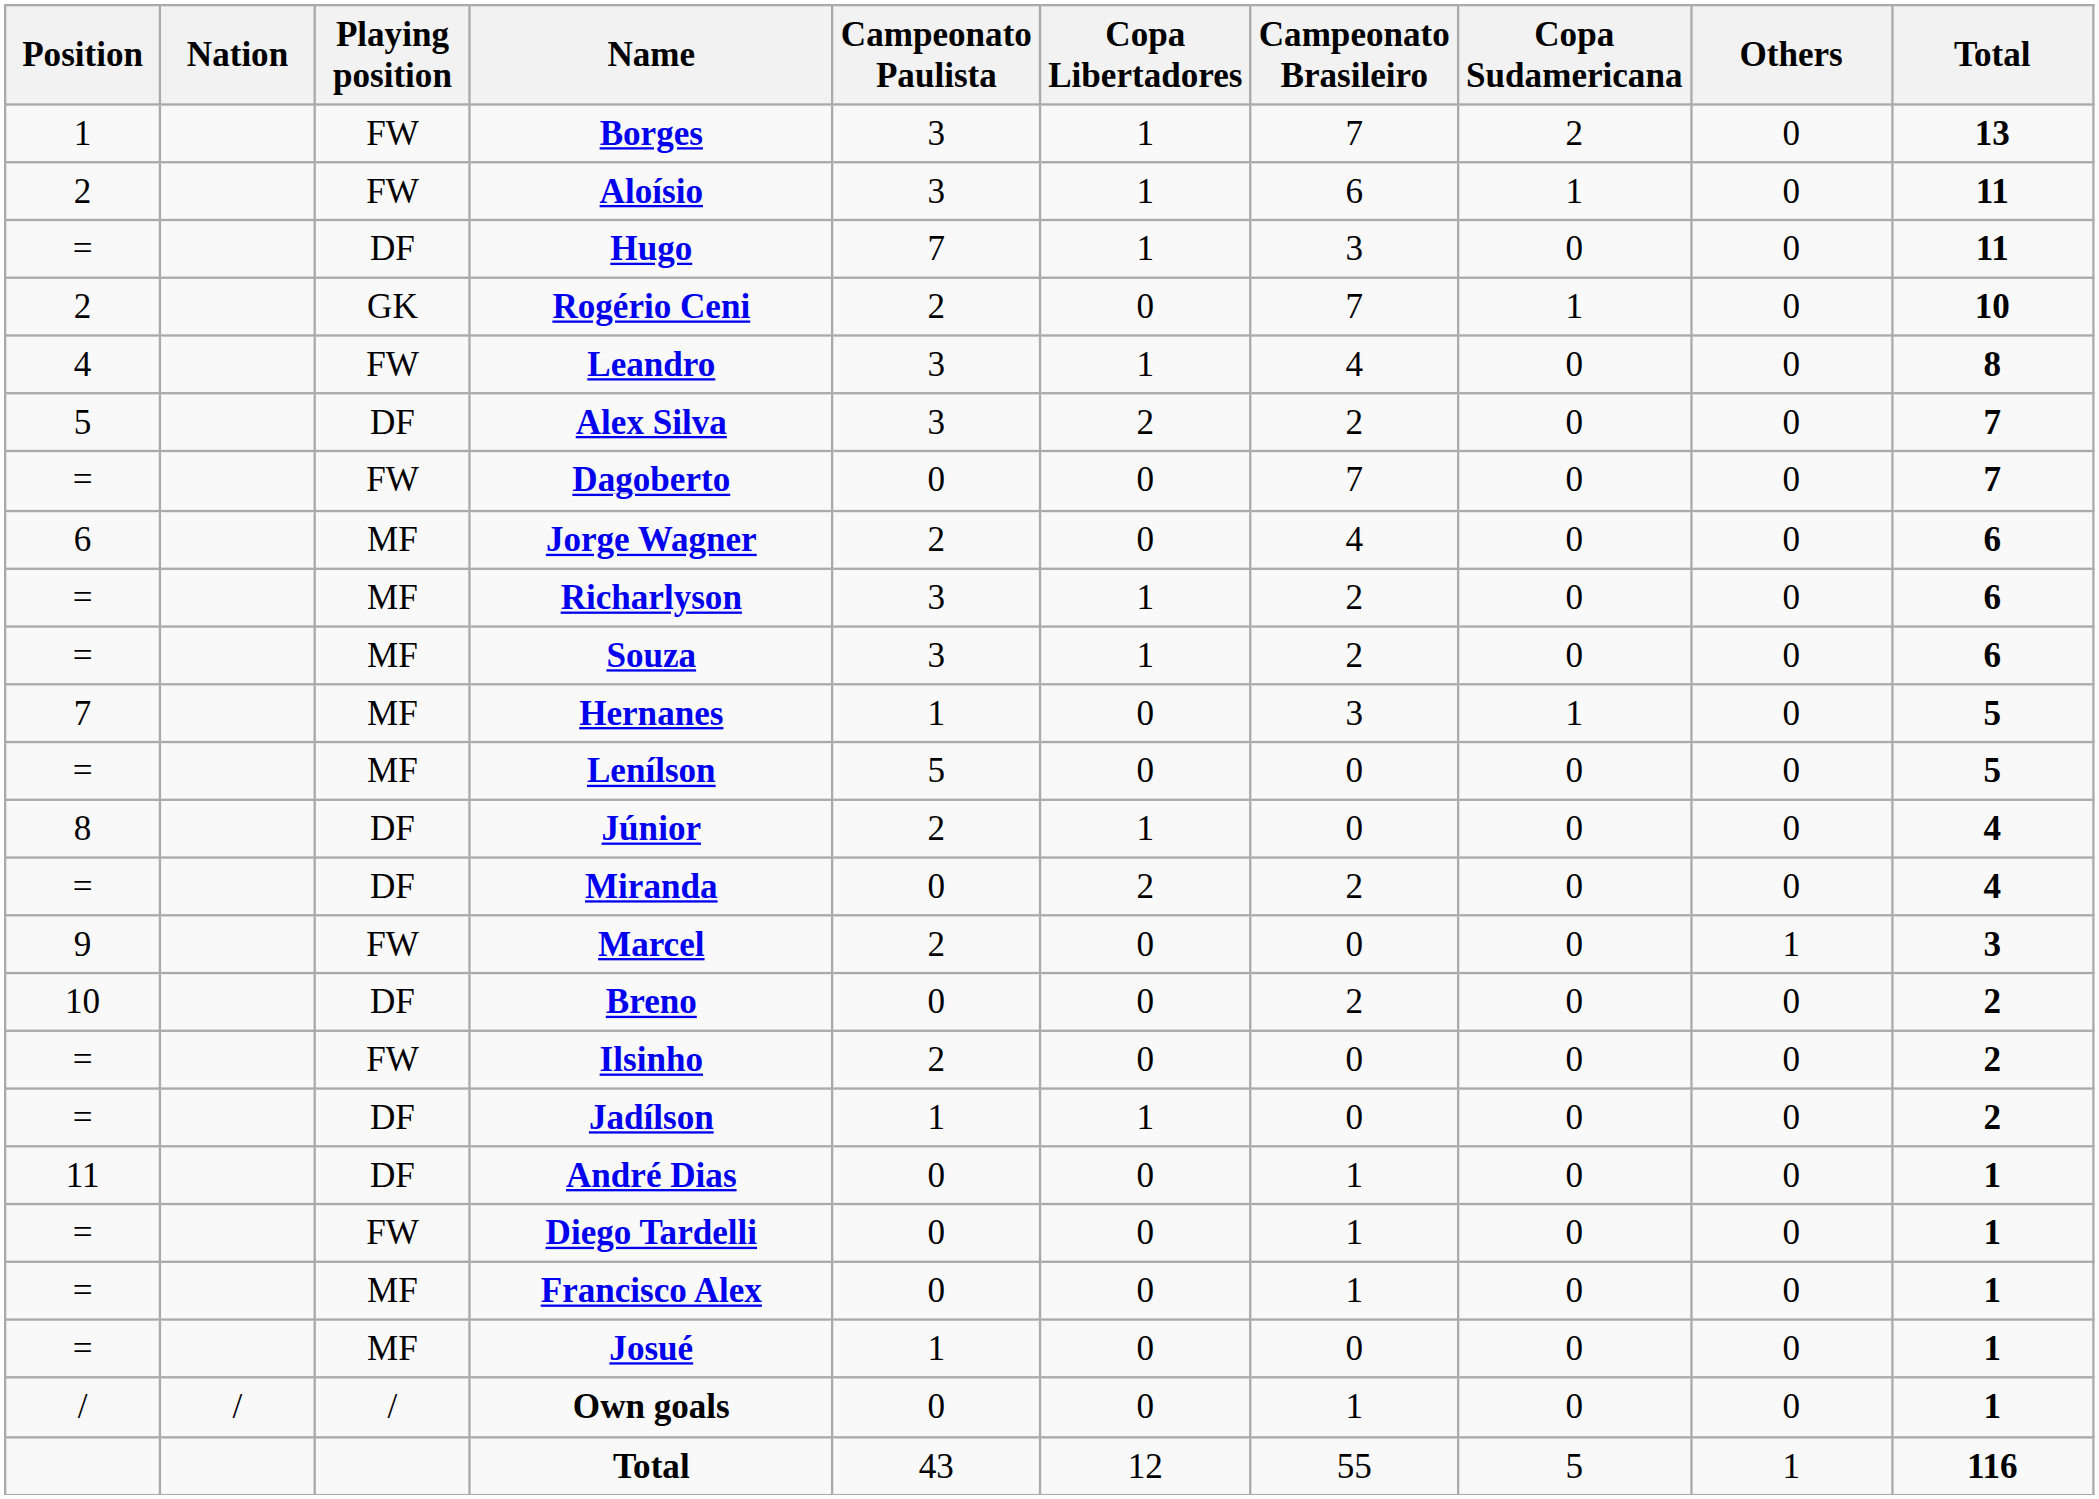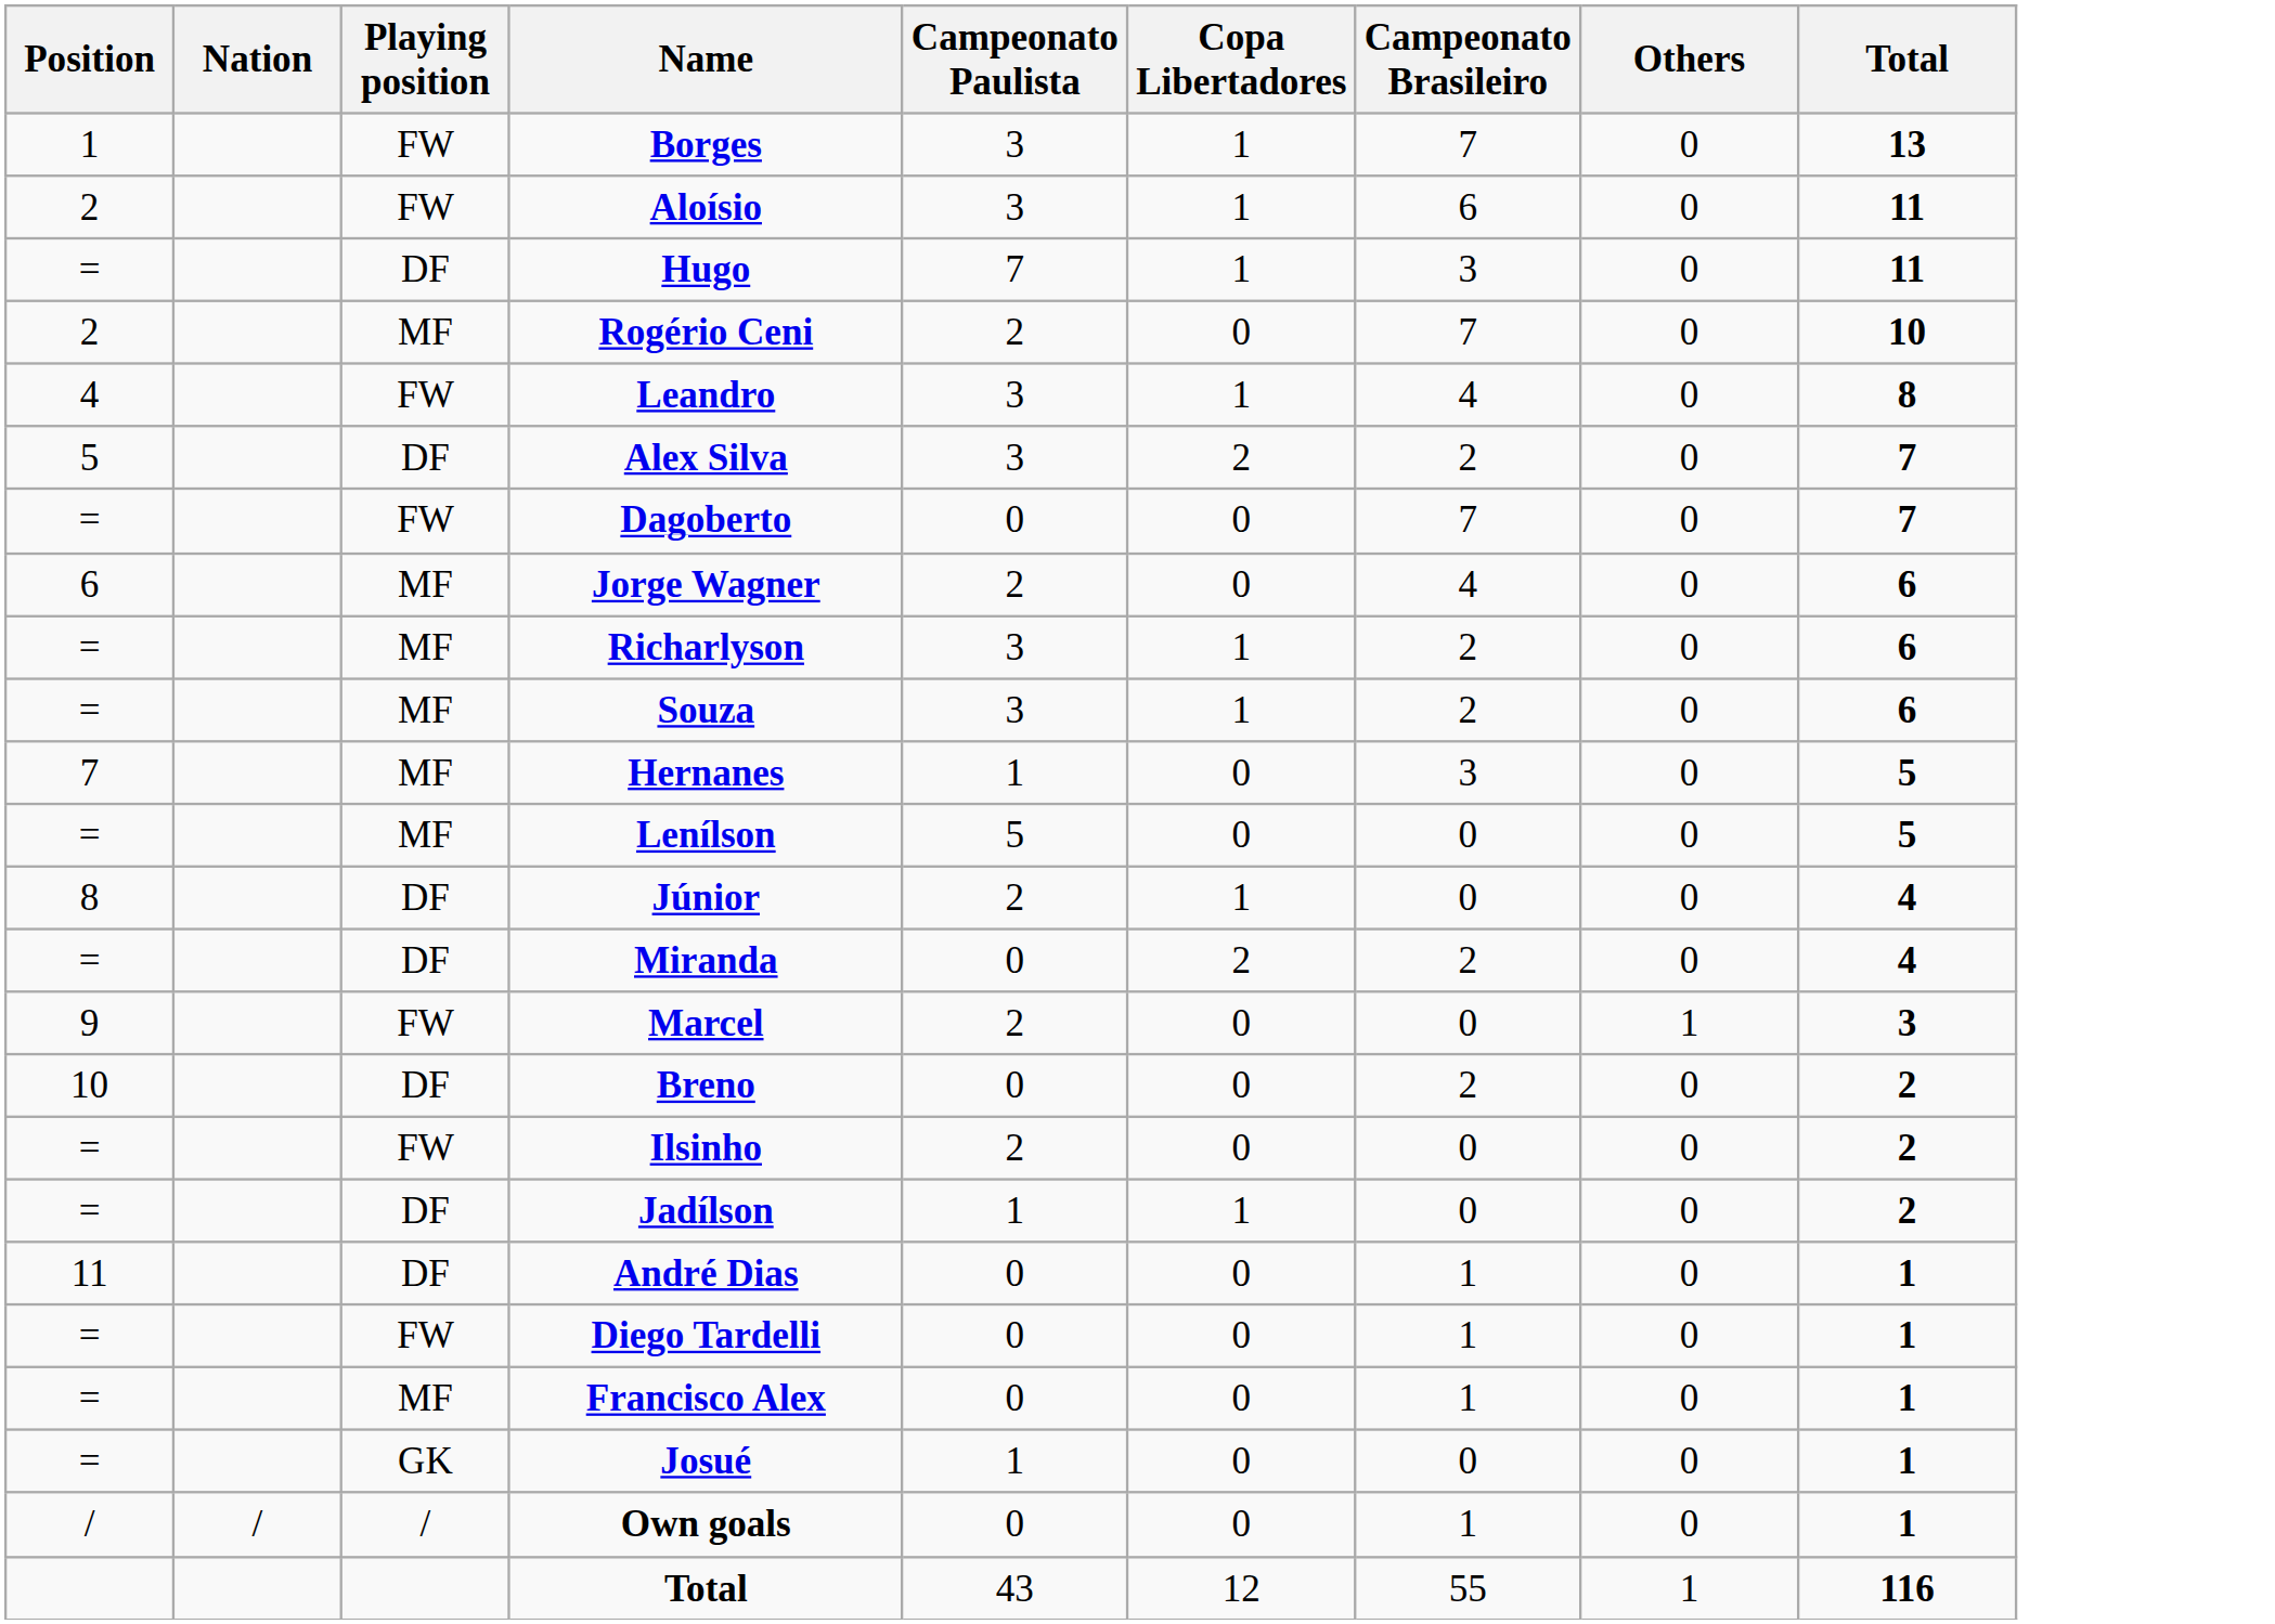 <table class="wikitable" style="font-size: 95%; text-align: center;">
 <tr>
 <th width=60>Position</th>
 <th width=60>Nation</th>
 <th width=60>Playing position</th>
 <th width=150>Name</th>
 <th width=80>Campeonato Paulista</th>
 <th width=80>Copa Libertadores</th>
 <th width=80>Campeonato Brasileiro</th>
-<th width=80>Copa Sudamericana</th>
 <th width=80>Others</th>
 <th width=80>Total</th>
 </tr>
 <tr>
 <td>1</td>
 <td></td>
 <td>FW</td>
 <td><strong><a href='#'>Borges</a></strong></td>
 <td>3</td>
 <td>1</td>
 <td>7</td>
-<td>2</td>
 <td>0</td>
 <td><strong>13</strong></td>
 </tr>
 <tr>
 <td>2</td>
 <td></td>
 <td>FW</td>
 <td><strong><a href='#'>Aloísio</a></strong></td>
 <td>3</td>
 <td>1</td>
 <td>6</td>
-<td>1</td>
 <td>0</td>
 <td><strong>11</strong></td>
 </tr>
 <tr>
 <td>=</td>
 <td></td>
 <td>DF</td>
 <td><strong><a href='#'>Hugo</a></strong></td>
 <td>7</td>
 <td>1</td>
 <td>3</td>
 <td>0</td>
-<td>0</td>
 <td><strong>11</strong></td>
 </tr>
 <tr>
 <td>2</td>
 <td></td>
-<td>GK</td>
+<td>MF</td>
 <td><strong><a href='#'>Rogério Ceni</a></strong></td>
 <td>2</td>
 <td>0</td>
 <td>7</td>
-<td>1</td>
 <td>0</td>
 <td><strong>10</strong></td>
 </tr>
 <tr>
 <td>4</td>
 <td></td>
 <td>FW</td>
 <td><strong><a href='#'>Leandro</a></strong></td>
 <td>3</td>
 <td>1</td>
 <td>4</td>
 <td>0</td>
-<td>0</td>
 <td><strong>8</strong></td>
 </tr>
 <tr>
 <td>5</td>
 <td></td>
 <td>DF</td>
 <td><strong><a href='#'>Alex Silva</a></strong></td>
 <td>3</td>
 <td>2</td>
 <td>2</td>
-<td>0</td>
 <td>0</td>
 <td><strong>7</strong></td>
 </tr>
 <tr>
 <td>=</td>
 <td></td>
 <td>FW</td>
 <td><strong><a href='#'>Dagoberto</a></strong></td>
 <td>0</td>
 <td>0</td>
 <td>7</td>
 <td>0</td>
-<td>0</td>
 <td><strong>7</strong></td>
 </tr>
 <tr>
 <td>6</td>
 <td></td>
 <td>MF</td>
 <td><strong><a href='#'>Jorge Wagner</a></strong></td>
 <td>2</td>
 <td>0</td>
 <td>4</td>
-<td>0</td>
 <td>0</td>
 <td><strong>6</strong></td>
 </tr>
 <tr>
 <td>=</td>
 <td></td>
 <td>MF</td>
 <td><strong><a href='#'>Richarlyson</a></strong></td>
 <td>3</td>
 <td>1</td>
 <td>2</td>
 <td>0</td>
-<td>0</td>
 <td><strong>6</strong></td>
 </tr>
 <tr>
 <td>=</td>
 <td></td>
 <td>MF</td>
 <td><strong><a href='#'>Souza</a></strong></td>
 <td>3</td>
 <td>1</td>
 <td>2</td>
 <td>0</td>
-<td>0</td>
 <td><strong>6</strong></td>
 </tr>
 <tr>
 <td>7</td>
 <td></td>
 <td>MF</td>
 <td><strong><a href='#'>Hernanes</a></strong></td>
 <td>1</td>
 <td>0</td>
 <td>3</td>
-<td>1</td>
 <td>0</td>
 <td><strong>5</strong></td>
 </tr>
 <tr>
 <td>=</td>
 <td></td>
 <td>MF</td>
 <td><strong><a href='#'>Lenílson</a></strong></td>
 <td>5</td>
-<td>0</td>
 <td>0</td>
 <td>0</td>
 <td>0</td>
 <td><strong>5</strong></td>
 </tr>
 <tr>
 <td>8</td>
 <td></td>
 <td>DF</td>
 <td><strong><a href='#'>Júnior</a></strong></td>
 <td>2</td>
 <td>1</td>
 <td>0</td>
 <td>0</td>
-<td>0</td>
 <td><strong>4</strong></td>
 </tr>
 <tr>
 <td>=</td>
 <td></td>
 <td>DF</td>
 <td><strong><a href='#'>Miranda</a></strong></td>
 <td>0</td>
 <td>2</td>
 <td>2</td>
 <td>0</td>
-<td>0</td>
 <td><strong>4</strong></td>
 </tr>
 <tr>
 <td>9</td>
 <td></td>
 <td>FW</td>
 <td><strong><a href='#'>Marcel</a></strong></td>
 <td>2</td>
-<td>0</td>
 <td>0</td>
 <td>0</td>
 <td>1</td>
 <td><strong>3</strong></td>
 </tr>
 <tr>
 <td>10</td>
 <td></td>
 <td>DF</td>
 <td><strong><a href='#'>Breno</a></strong></td>
 <td>0</td>
 <td>0</td>
 <td>2</td>
 <td>0</td>
-<td>0</td>
 <td><strong>2</strong></td>
 </tr>
 <tr>
 <td>=</td>
 <td></td>
 <td>FW</td>
 <td><strong><a href='#'>Ilsinho</a></strong></td>
 <td>2</td>
-<td>0</td>
 <td>0</td>
 <td>0</td>
 <td>0</td>
 <td><strong>2</strong></td>
 </tr>
 <tr>
 <td>=</td>
 <td></td>
 <td>DF</td>
 <td><strong><a href='#'>Jadílson</a></strong></td>
 <td>1</td>
 <td>1</td>
 <td>0</td>
 <td>0</td>
-<td>0</td>
 <td><strong>2</strong></td>
 </tr>
 <tr>
 <td>11</td>
 <td></td>
 <td>DF</td>
 <td><strong><a href='#'>André Dias</a></strong></td>
 <td>0</td>
 <td>0</td>
 <td>1</td>
-<td>0</td>
 <td>0</td>
 <td><strong>1</strong></td>
 </tr>
 <tr>
 <td>=</td>
 <td></td>
 <td>FW</td>
 <td><strong><a href='#'>Diego Tardelli</a></strong></td>
 <td>0</td>
 <td>0</td>
 <td>1</td>
 <td>0</td>
-<td>0</td>
 <td><strong>1</strong></td>
 </tr>
 <tr>
 <td>=</td>
 <td></td>
 <td>MF</td>
 <td><strong><a href='#'>Francisco Alex</a></strong></td>
 <td>0</td>
 <td>0</td>
 <td>1</td>
 <td>0</td>
-<td>0</td>
 <td><strong>1</strong></td>
 </tr>
 <tr>
 <td>=</td>
 <td></td>
-<td>MF</td>
+<td>GK</td>
 <td><strong><a href='#'>Josué</a></strong></td>
 <td>1</td>
-<td>0</td>
 <td>0</td>
 <td>0</td>
 <td>0</td>
 <td><strong>1</strong></td>
 </tr>
 <tr>
 <td>/</td>
 <td>/</td>
 <td>/</td>
 <td><strong>Own goals</strong></td>
 <td>0</td>
 <td>0</td>
 <td>1</td>
 <td>0</td>
-<td>0</td>
 <td><strong>1</strong></td>
 </tr>
 <tr>
 <td></td>
 <td></td>
 <td></td>
 <td><strong>Total</strong></td>
 <td>43</td>
 <td>12</td>
 <td>55</td>
-<td>5</td>
 <td>1</td>
 <td><strong>116</strong></td>
 </tr>
 </table>
